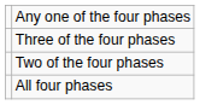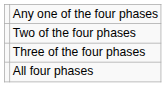 <table class="wikitable">
 <tr>
 <td></td>
 <td>Any one of the four phases</td>
 </tr>
 <tr>
 <td></td>
-<td>Three of the four phases</td>
+<td>Two of the four phases</td>
 </tr>
 <tr>
 <td></td>
-<td>Two of the four phases</td>
+<td>Three of the four phases</td>
 </tr>
 <tr>
 <td></td>
 <td>All four phases</td>
 </tr>
 </table>
